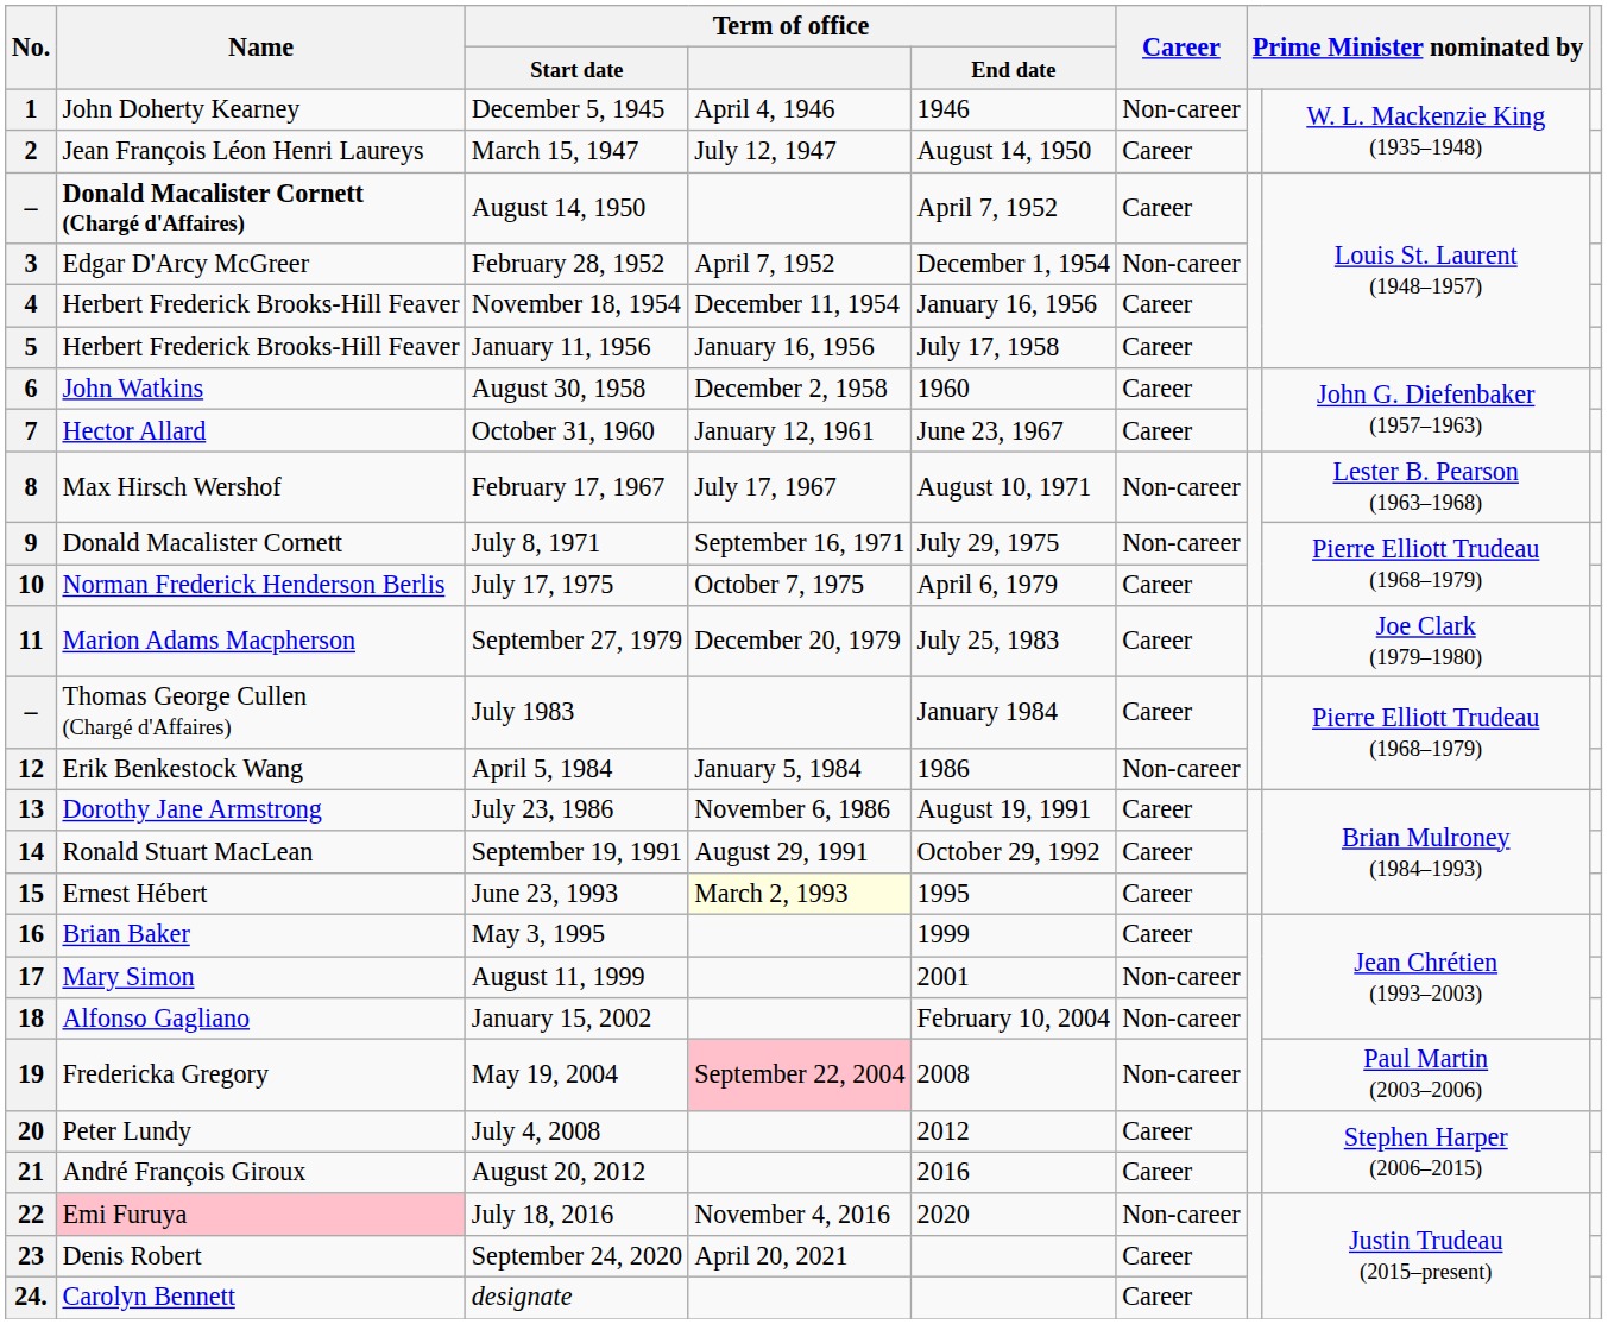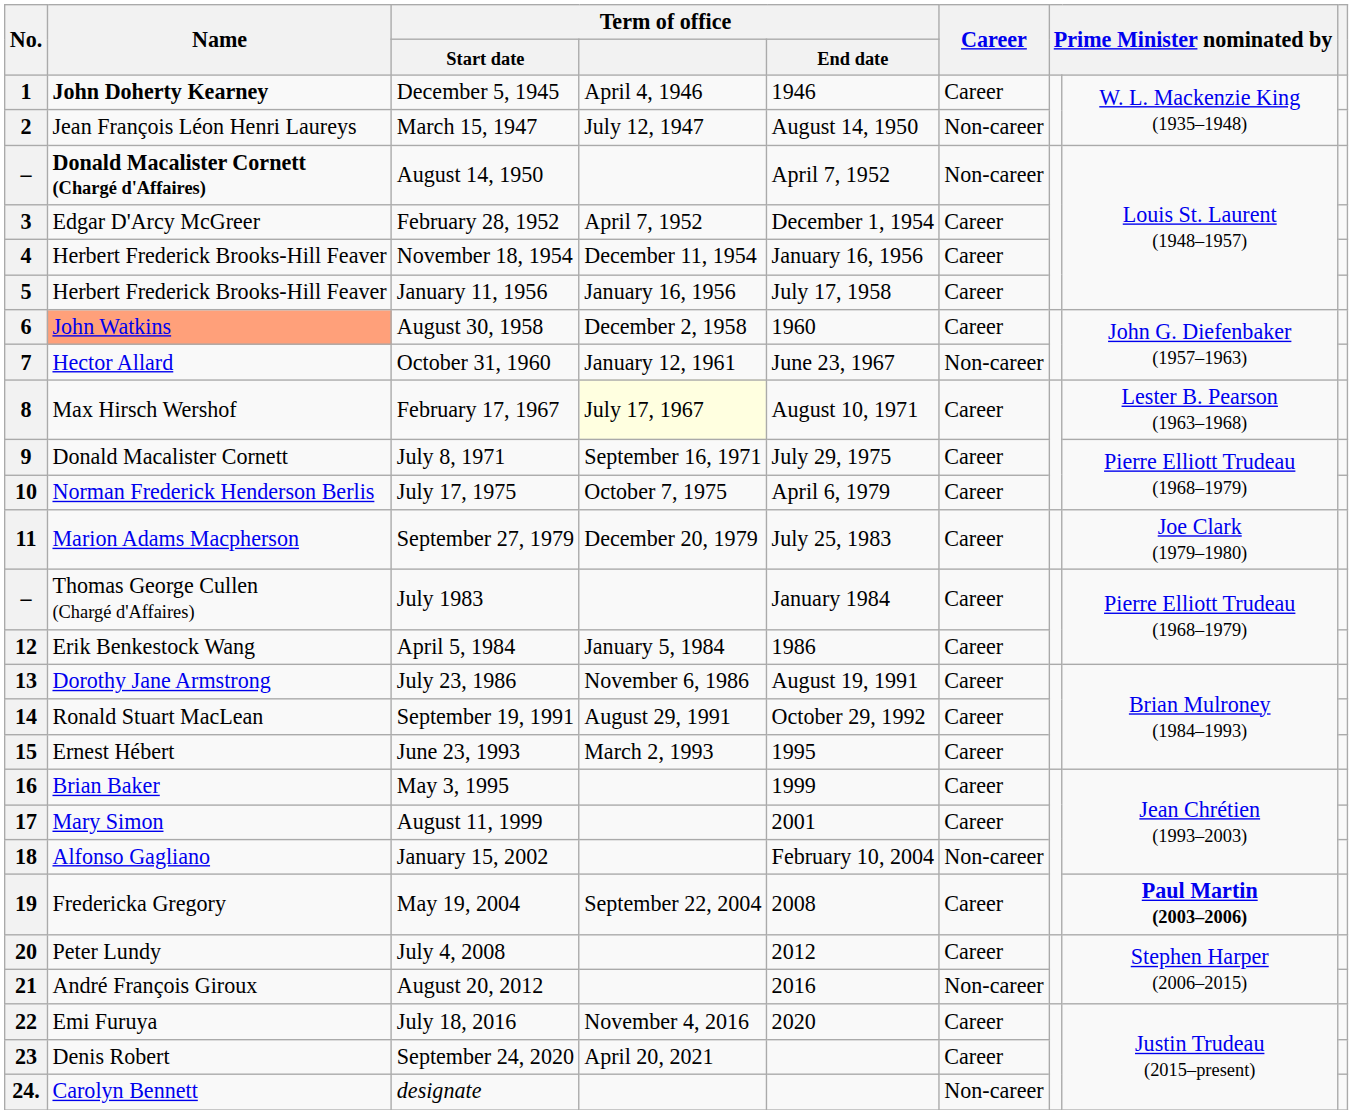 <table class="wikitable">
 <tr>
 <th rowspan="2">No.</th>
 <th rowspan="2">Name</th>
 <th colspan="3">Term of office</th>
 <th rowspan="2"><a href='#'>Career</a></th>
 <th rowspan="2"; colspan="2"><a href='#'>Prime Minister</a> nominated by</th>
 <th rowspan="2"></th>
 </tr>
 <tr>
 <th><small>Start date</small></th>
 <th><small><a href='#'></a></small></th>
 <th><small>End date</small></th>
 </tr>
 <tr>
 <th>1</th>
-<td>John Doherty Kearney</td>
+<td><strong>John Doherty Kearney</strong></td>
 <td>December 5, 1945</td>
 <td>April 4, 1946</td>
 <td>1946</td>
-<td>Non-career</td>
+<td>Career</td>
 <td rowspan="2"></td>
 <td rowspan="2"style=text-align:center><a href='#'>W. L. Mackenzie King</a><br><small>(1935–1948)</small></td>
 <td></td>
 </tr>
 <tr>
 <th>2</th>
 <td>Jean François Léon Henri Laureys</td>
 <td>March 15, 1947</td>
 <td>July 12, 1947</td>
 <td>August 14, 1950</td>
-<td>Career</td>
+<td>Non-career</td>
 <td></td>
 </tr>
 <tr>
 <th>–</th>
 <td><strong>Donald Macalister Cornett<br><small>(Chargé d'Affaires)</small></strong></td>
 <td>August 14, 1950</td>
 <td></td>
 <td>April 7, 1952</td>
-<td>Career</td>
+<td>Non-career</td>
 <td rowspan="4"></td>
 <td rowspan="4"style=text-align:center><a href='#'>Louis St. Laurent</a><br><small>(1948–1957)</small></td>
 <td></td>
 </tr>
 <tr>
 <th>3</th>
 <td>Edgar D'Arcy McGreer</td>
 <td>February 28, 1952</td>
 <td>April 7, 1952</td>
 <td>December 1, 1954</td>
-<td>Non-career</td>
+<td>Career</td>
 <td></td>
 </tr>
 <tr>
 <th>4</th>
 <td>Herbert Frederick Brooks-Hill Feaver</td>
 <td>November 18, 1954</td>
 <td>December 11, 1954</td>
 <td>January 16, 1956</td>
 <td>Career</td>
 <td></td>
 </tr>
 <tr>
 <th>5</th>
 <td>Herbert Frederick Brooks-Hill Feaver</td>
 <td>January 11, 1956</td>
 <td>January 16, 1956</td>
 <td>July 17, 1958</td>
 <td>Career</td>
 <td></td>
 </tr>
 <tr>
 <th>6</th>
-<td><a href='#'>John Watkins</a></td>
+<td style="background: lightsalmon;"><a href='#'>John Watkins</a></td>
 <td>August 30, 1958</td>
 <td>December 2, 1958</td>
 <td>1960</td>
 <td>Career</td>
 <td rowspan="2"></td>
 <td rowspan="2"style=text-align:center><a href='#'>John G. Diefenbaker</a><br><small>(1957–1963)</small></td>
 <td></td>
 </tr>
 <tr>
 <th>7</th>
 <td><a href='#'>Hector Allard</a></td>
 <td>October 31, 1960</td>
 <td>January 12, 1961</td>
 <td>June 23, 1967</td>
-<td>Career</td>
+<td>Non-career</td>
 <td></td>
 </tr>
 <tr>
 <th>8</th>
 <td>Max Hirsch Wershof</td>
 <td>February 17, 1967</td>
-<td>July 17, 1967</td>
+<td style="background: lightyellow;">July 17, 1967</td>
 <td>August 10, 1971</td>
-<td>Non-career</td>
+<td>Career</td>
 <td rowspan="3"></td>
 <td style=text-align:center><a href='#'>Lester B. Pearson</a><br><small>(1963–1968)</small></td>
 <td></td>
 </tr>
 <tr>
 <th>9</th>
 <td>Donald Macalister Cornett</td>
 <td>July 8, 1971</td>
 <td>September 16, 1971</td>
 <td>July 29, 1975</td>
-<td>Non-career</td>
+<td>Career</td>
 <td rowspan="2"style=text-align:center><a href='#'>Pierre Elliott Trudeau</a><br><small>(1968–1979)</small></td>
 <td></td>
 </tr>
 <tr>
 <th>10</th>
 <td><a href='#'>Norman Frederick Henderson Berlis</a></td>
 <td>July 17, 1975</td>
 <td>October 7, 1975</td>
 <td>April 6, 1979</td>
 <td>Career</td>
 <td></td>
 </tr>
 <tr>
 <th>11</th>
 <td><a href='#'>Marion Adams Macpherson</a></td>
 <td>September 27, 1979</td>
 <td>December 20, 1979</td>
 <td>July 25, 1983</td>
 <td>Career</td>
 <td></td>
 <td style=text-align:center><a href='#'>Joe Clark</a><br><small>(1979–1980)</small></td>
 <td></td>
 </tr>
 <tr>
 <th>–</th>
 <td>Thomas George Cullen<br><small>(Chargé d'Affaires)</small></td>
 <td>July 1983</td>
 <td></td>
 <td>January 1984</td>
 <td>Career</td>
 <td rowspan="2"></td>
 <td rowspan="2"style=text-align:center><a href='#'>Pierre Elliott Trudeau</a><br><small>(1968–1979)</small></td>
 <td></td>
 </tr>
 <tr>
 <th>12</th>
 <td>Erik Benkestock Wang</td>
 <td>April 5, 1984</td>
 <td>January 5, 1984</td>
 <td>1986</td>
-<td>Non-career</td>
+<td>Career</td>
 <td></td>
 </tr>
 <tr>
 <th>13</th>
 <td><a href='#'>Dorothy Jane Armstrong</a></td>
 <td>July 23, 1986</td>
 <td>November 6, 1986</td>
 <td>August 19, 1991</td>
 <td>Career</td>
 <td rowspan="3"></td>
 <td rowspan="3"style=text-align:center><a href='#'>Brian Mulroney</a><br><small>(1984–1993)</small></td>
 <td></td>
 </tr>
 <tr>
 <th>14</th>
 <td>Ronald Stuart MacLean</td>
 <td>September 19, 1991</td>
 <td>August 29, 1991</td>
 <td>October 29, 1992</td>
 <td>Career</td>
 <td></td>
 </tr>
 <tr>
 <th>15</th>
 <td>Ernest Hébert</td>
 <td>June 23, 1993</td>
-<td style="background: lightyellow;">March 2, 1993</td>
+<td>March 2, 1993</td>
 <td>1995</td>
 <td>Career</td>
 <td></td>
 </tr>
 <tr>
 <th>16</th>
 <td><a href='#'>Brian Baker</a></td>
 <td>May 3, 1995</td>
 <td></td>
 <td>1999</td>
 <td>Career</td>
 <td rowspan="4"></td>
 <td rowspan="3"style=text-align:center><a href='#'>Jean Chrétien</a><br><small>(1993–2003)</small></td>
 <td></td>
 </tr>
 <tr>
 <th>17</th>
 <td><a href='#'>Mary Simon</a></td>
 <td>August 11, 1999</td>
 <td></td>
 <td>2001</td>
-<td>Non-career</td>
+<td>Career</td>
 <td></td>
 </tr>
 <tr>
 <th>18</th>
 <td><a href='#'>Alfonso Gagliano</a></td>
 <td>January 15, 2002</td>
 <td></td>
 <td>February 10, 2004</td>
 <td>Non-career</td>
 <td></td>
 </tr>
 <tr>
 <th>19</th>
 <td>Fredericka Gregory</td>
 <td>May 19, 2004</td>
-<td style="background: pink;">September 22, 2004</td>
+<td>September 22, 2004</td>
 <td>2008</td>
-<td>Non-career</td>
-<td style=text-align:center><a href='#'>Paul Martin</a><br><small>(2003–2006)</small></td>
+<td>Career</td>
+<td style=text-align:center><strong><a href='#'>Paul Martin</a><br><small>(2003–2006)</small></strong></td>
 <td></td>
 </tr>
 <tr>
 <th>20</th>
 <td>Peter Lundy</td>
 <td>July 4, 2008</td>
 <td></td>
 <td>2012</td>
 <td>Career</td>
 <td rowspan="2"></td>
 <td rowspan="2"style=text-align:center><a href='#'>Stephen Harper</a><br><small>(2006–2015)</small></td>
 <td></td>
 </tr>
 <tr>
 <th>21</th>
 <td>André François Giroux</td>
 <td>August 20, 2012</td>
 <td></td>
 <td>2016</td>
-<td>Career</td>
+<td>Non-career</td>
 <td></td>
 </tr>
 <tr>
 <th>22</th>
-<td style="background: pink;">Emi Furuya</td>
+<td>Emi Furuya</td>
 <td>July 18, 2016</td>
 <td>November 4, 2016</td>
 <td>2020</td>
-<td>Non-career</td>
+<td>Career</td>
 <td rowspan="3"></td>
 <td rowspan="3"style=text-align:center><a href='#'>Justin Trudeau</a><br><small>(2015–present)</small></td>
 <td></td>
 </tr>
 <tr>
 <th>23</th>
 <td>Denis Robert</td>
 <td>September 24, 2020</td>
 <td>April 20, 2021</td>
 <td></td>
 <td>Career</td>
 <td></td>
 </tr>
 <tr>
 <th>24.</th>
 <td><a href='#'>Carolyn Bennett</a></td>
 <td><em>designate</em></td>
 <td></td>
 <td></td>
-<td>Career</td>
+<td>Non-career</td>
 <td></td>
 </tr>
 </table>
